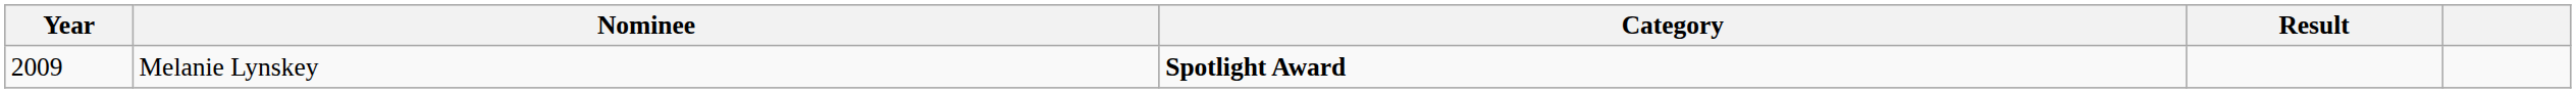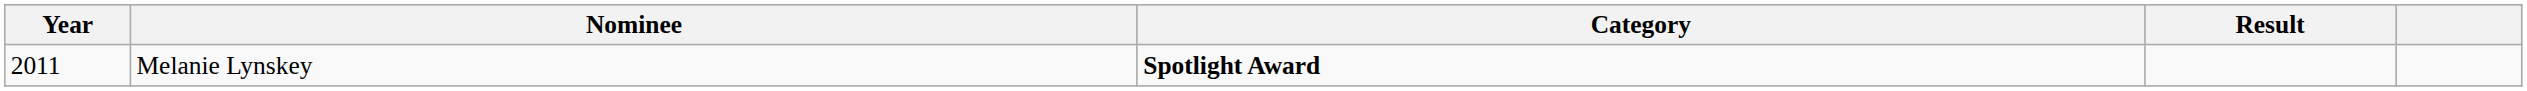 <table class="wikitable" style="width:100%;">
 <tr>
 <th style="width:5%;">Year</th>
 <th style="width:40%;">Nominee</th>
 <th style="width:40%;">Category</th>
 <th style="width:10%;">Result</th>
 <th style="width:5%;"></th>
 </tr>
 <tr>
-<td>2009</td>
+<td>2011</td>
 <td>Melanie Lynskey</td>
 <td><strong>Spotlight Award</strong></td>
 <td></td>
 <td style="text-align:center;"></td>
 </tr>
 </table>
